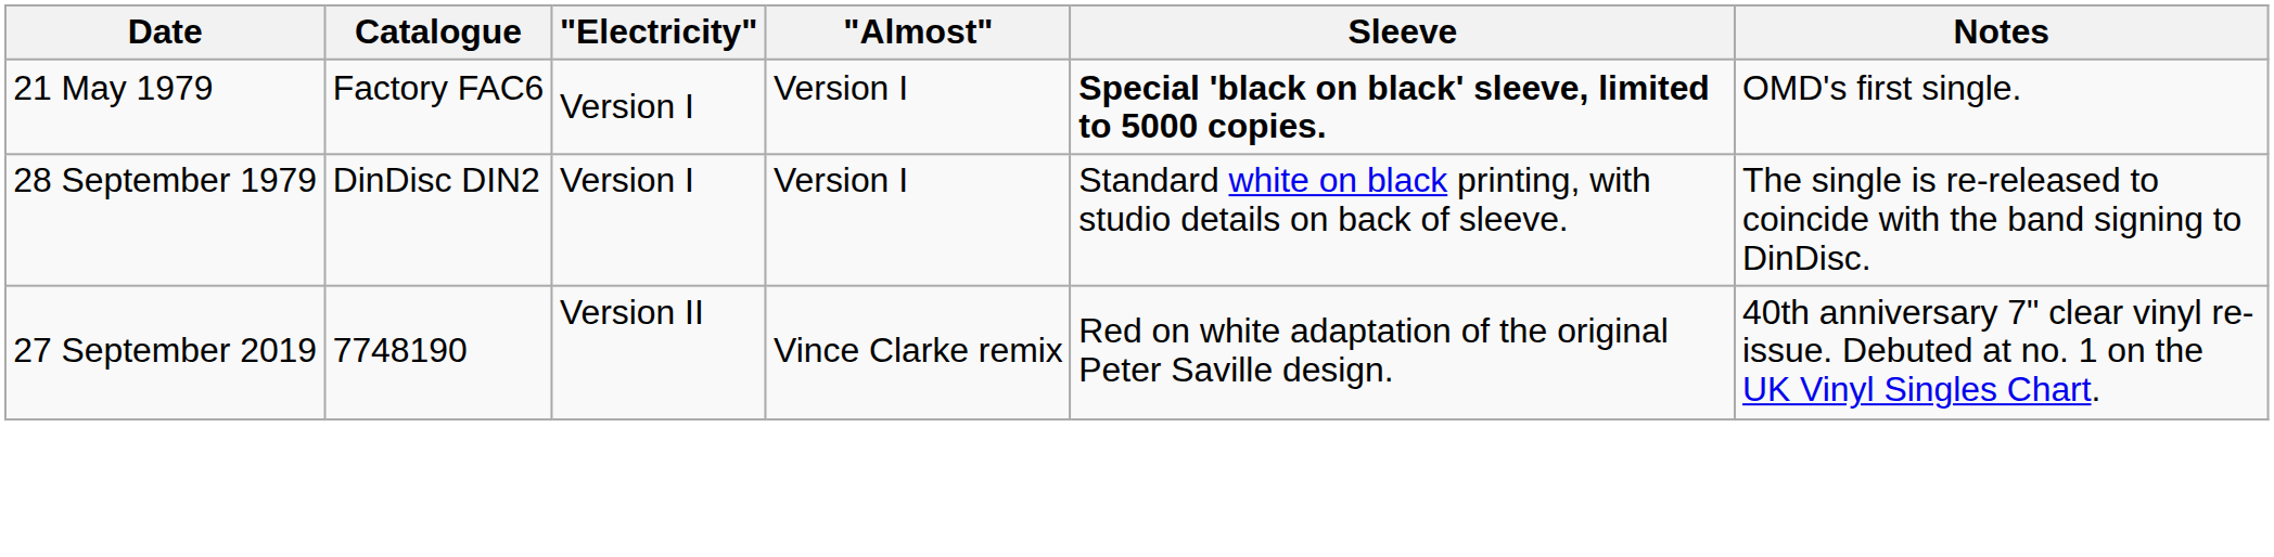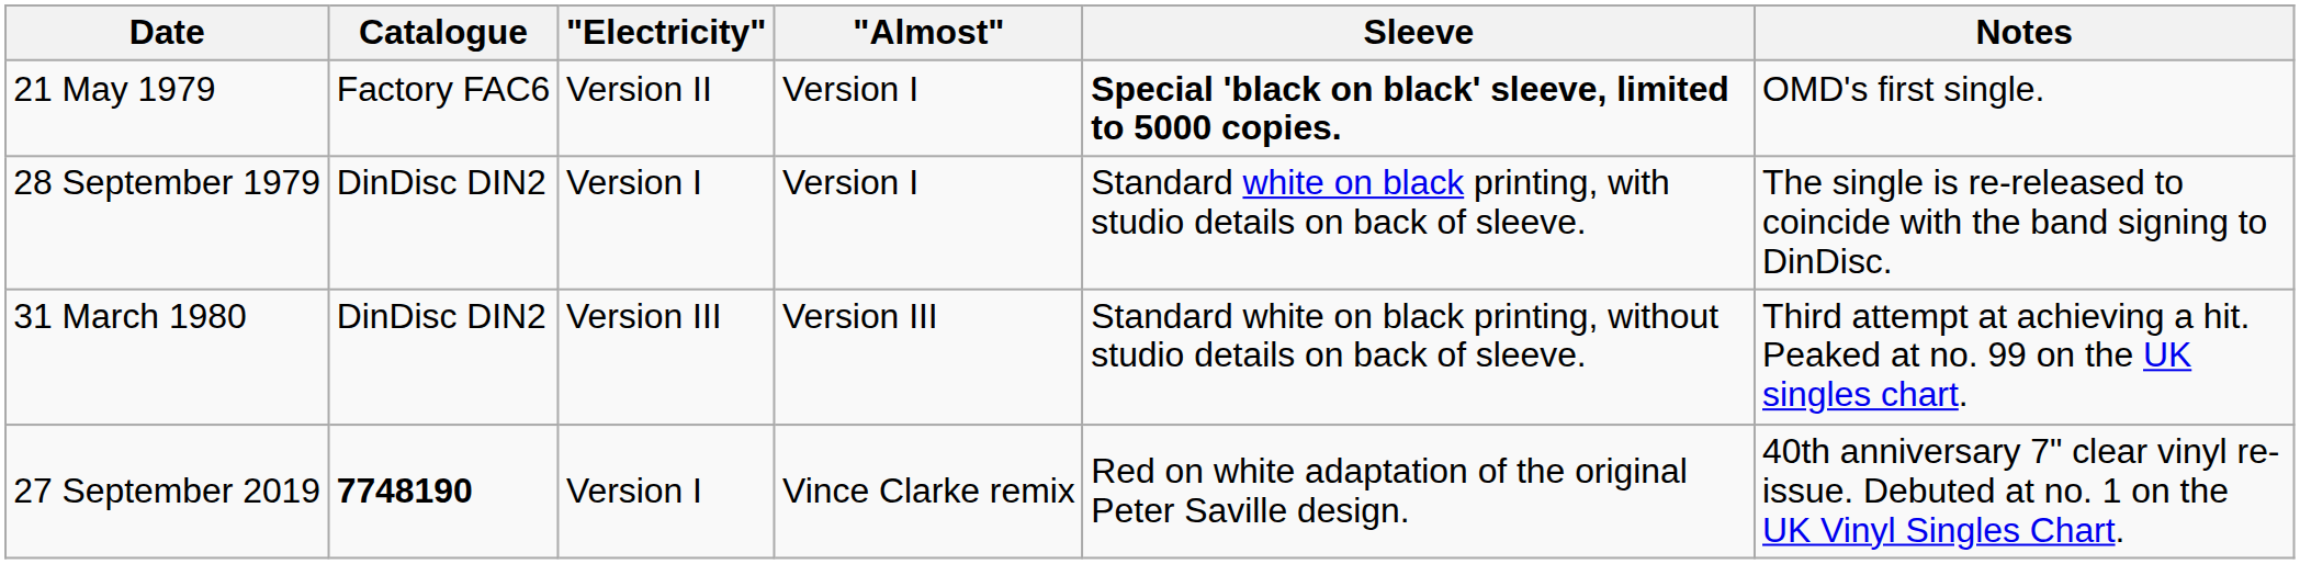 <table class="wikitable">
 <tr>
 <th align="left" valign="top">Date</th>
 <th align="left" valign="top">Catalogue</th>
 <th align="left" valign="top">"Electricity"</th>
 <th align="left" valign="top">"Almost"</th>
 <th align="left" valign="top" width="300">Sleeve</th>
 <th align="left" valign="top" width="240">Notes</th>
 </tr>
 <tr>
 <td align="left" valign="top">21 May 1979</td>
 <td align="left" valign="top">Factory FAC6</td>
-<td>Version I</td>
+<td align="left" valign="top">Version II</td>
 <td align="left" valign="top">Version I</td>
 <td align="left" valign="top"><strong>Special 'black on black' sleeve, limited to 5000 copies.</strong></td>
 <td align="left" valign="top">OMD's first single.</td>
 </tr>
 <tr>
 <td align="left" valign="top">28 September 1979</td>
 <td align="left" valign="top">DinDisc DIN2</td>
 <td align="left" valign="top">Version I</td>
 <td align="left" valign="top">Version I</td>
 <td align="left" valign="top">Standard <a href='#'>white on black</a> printing, with studio details on back of sleeve.</td>
 <td align="left" valign="top">The single is re-released to coincide with the band signing to DinDisc.</td>
 </tr>
 <tr>
+<td align="left" valign="top">31 March 1980</td>
+<td align="left" valign="top">DinDisc DIN2</td>
+<td align="left" valign="top">Version III</td>
+<td align="left" valign="top">Version III</td>
+<td align="left" valign="top">Standard white on black printing, without studio details on back of sleeve.</td>
+<td align="left" valign="top">Third attempt at achieving a hit. Peaked at no. 99 on the <a href='#'>UK singles chart</a>.</td>
+</tr>
+<tr>
 <td>27 September 2019</td>
-<td>7748190</td>
-<td align="left" valign="top">Version II</td>
+<td><strong>7748190</strong></td>
+<td>Version I</td>
 <td>Vince Clarke remix</td>
 <td>Red on white adaptation of the original Peter Saville design.</td>
 <td>40th anniversary 7" clear vinyl re-issue. Debuted at no. 1 on the <a href='#'>UK Vinyl Singles Chart</a>.</td>
 </tr>
 </table>
